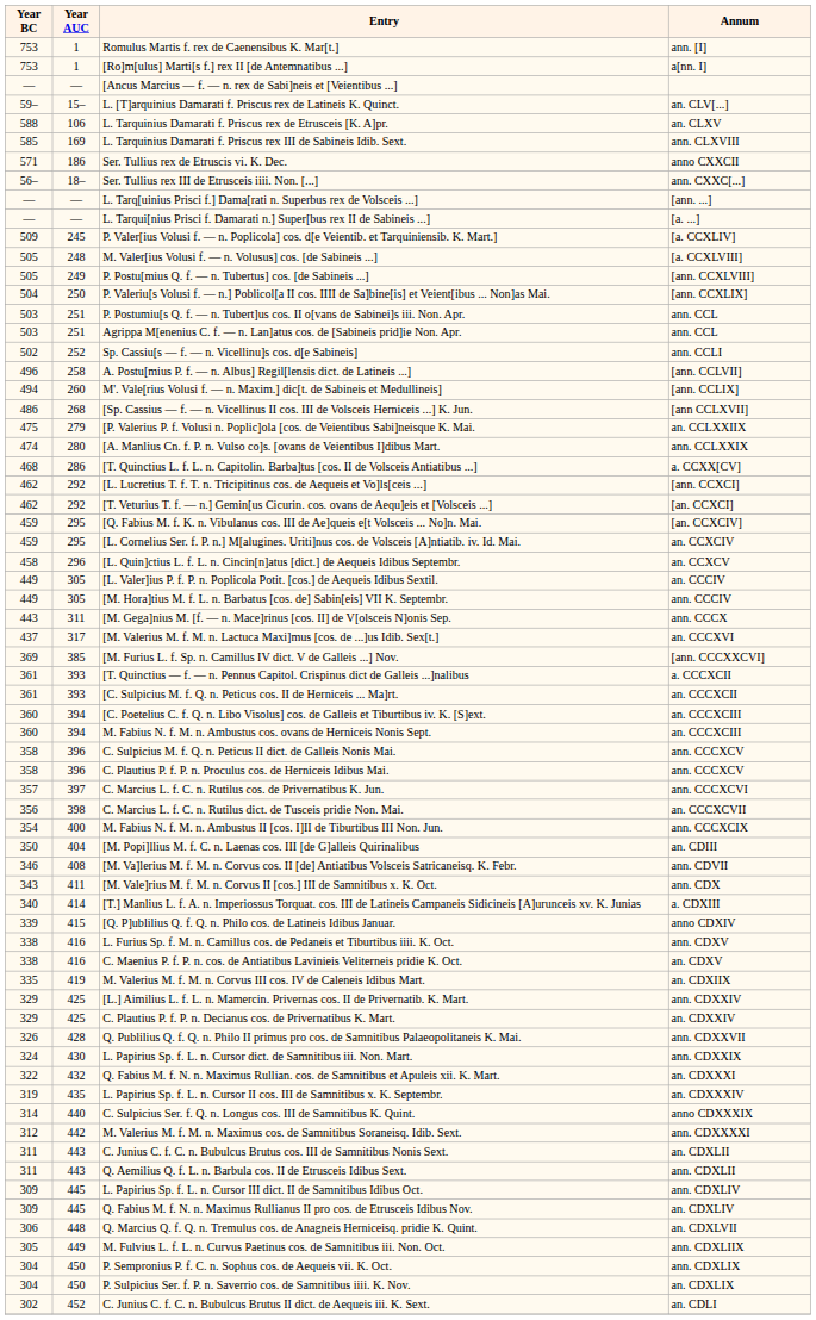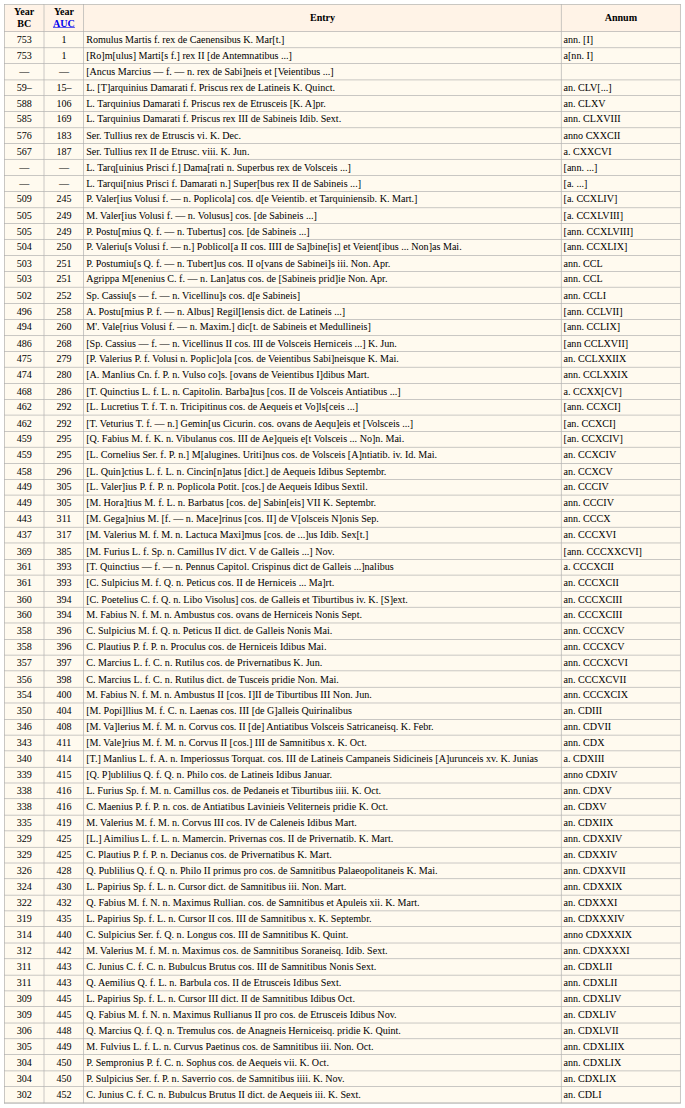 <table class="wikitable" style="background:#FFFAEF; width: 85%">
 <tr>
 <th width=5% style="background:#FFF3E7">Year<br>BC</th>
 <th width=5% style="background:#FFF3E7">Year<br><a href='#'>AUC</a></th>
 <th width=60% style="background:#FFF3E7">Entry</th>
 <th width=15% style="background:#FFF3E7">Annum</th>
 </tr>
 <tr>
 <td style="text-align:center;">753</td>
 <td style="text-align:center;">1</td>
 <td>Romulus Martis f. rex de Caenensibus K. Mar[t.]</td>
 <td>ann. [I]</td>
 </tr>
 <tr>
 <td style="text-align:center;">753</td>
 <td style="text-align:center;">1</td>
 <td>[Ro]m[ulus] Marti[s f.] rex II [de Antemnatibus ...]</td>
 <td>a[nn. I]</td>
 </tr>
 <tr>
 <td style="text-align:center;">—</td>
 <td style="text-align:center;">—</td>
 <td>[Ancus Marcius — f. — n. rex de Sabi]neis et [Veientibus ...]</td>
 <td></td>
 </tr>
 <tr>
 <td style="text-align:center;">59–</td>
 <td style="text-align:center;">15–</td>
 <td>L. [T]arquinius Damarati f. Priscus rex de Latineis K. Quinct.</td>
 <td>an. CLV[...]</td>
 </tr>
 <tr>
 <td style="text-align:center;">588</td>
 <td style="text-align:center;">106</td>
 <td>L. Tarquinius Damarati f. Priscus rex de Etrusceis [K. A]pr.</td>
 <td>an. CLXV</td>
 </tr>
 <tr>
 <td style="text-align:center;">585</td>
 <td style="text-align:center;">169</td>
 <td>L. Tarquinius Damarati f. Priscus rex III de Sabineis Idib. Sext.</td>
 <td>ann. CLXVIII</td>
 </tr>
 <tr>
-<td style="text-align:center;">571</td>
-<td style="text-align:center;">186</td>
+<td style="text-align:center;">576</td>
+<td style="text-align:center;">183</td>
 <td>Ser. Tullius rex de Etruscis vi. K. Dec.</td>
 <td>anno CXXCII</td>
 </tr>
 <tr>
-<td style="text-align:center;">56–</td>
-<td style="text-align:center;">18–</td>
-<td>Ser. Tullius rex III de Etrusceis iiii. Non. [...]</td>
-<td>ann. CXXC[...]</td>
+<td style="text-align:center;">567</td>
+<td style="text-align:center;">187</td>
+<td>Ser. Tullius rex II de Etrusc. viii. K. Jun.</td>
+<td>a. CXXCVI</td>
 </tr>
 <tr>
 <td style="text-align:center;">—</td>
 <td style="text-align:center;">—</td>
 <td>L. Tarq[uinius Prisci f.] Dama[rati n. Superbus rex de Volsceis ...]</td>
 <td>[ann. ...]</td>
 </tr>
 <tr>
 <td style="text-align:center;">—</td>
 <td style="text-align:center;">—</td>
 <td>L. Tarqui[nius Prisci f. Damarati n.] Super[bus rex II de Sabineis ...]</td>
 <td>[a. ...]</td>
 </tr>
 <tr>
 <td style="text-align:center;">509</td>
 <td style="text-align:center;">245</td>
 <td>P. Valer[ius Volusi f. — n. Poplicola] cos. d[e Veientib. et Tarquiniensib. K. Mart.]</td>
 <td>[a. CCXLIV]</td>
 </tr>
 <tr>
 <td style="text-align:center;">505</td>
-<td style="text-align:center;">248</td>
+<td style="text-align:center;">249</td>
 <td>M. Valer[ius Volusi f. — n. Volusus] cos. [de Sabineis ...]</td>
 <td>[a. CCXLVIII]</td>
 </tr>
 <tr>
 <td style="text-align:center;">505</td>
 <td style="text-align:center;">249</td>
 <td>P. Postu[mius Q. f. — n. Tubertus] cos. [de Sabineis ...]</td>
 <td>[ann. CCXLVIII]</td>
 </tr>
 <tr>
 <td style="text-align:center;">504</td>
 <td style="text-align:center;">250</td>
 <td>P. Valeriu[s Volusi f. — n.] Poblicol[a II cos. IIII de Sa]bine[is] et Veient[ibus ... Non]as Mai.</td>
 <td>[ann. CCXLIX]</td>
 </tr>
 <tr>
 <td style="text-align:center;">503</td>
 <td style="text-align:center;">251</td>
 <td>P. Postumiu[s Q. f. — n. Tubert]us cos. II o[vans de Sabinei]s iii. Non. Apr.</td>
 <td>ann. CCL</td>
 </tr>
 <tr>
 <td style="text-align:center;">503</td>
 <td style="text-align:center;">251</td>
 <td>Agrippa M[enenius C. f. — n. Lan]atus cos. de [Sabineis prid]ie Non. Apr.</td>
 <td>ann. CCL</td>
 </tr>
 <tr>
 <td style="text-align:center;">502</td>
 <td style="text-align:center;">252</td>
 <td>Sp. Cassiu[s — f. — n. Vicellinu]s cos. d[e Sabineis]</td>
 <td>ann. CCLI</td>
 </tr>
 <tr>
 <td style="text-align:center;">496</td>
 <td style="text-align:center;">258</td>
 <td>A. Postu[mius P. f. — n. Albus] Regil[lensis dict. de Latineis ...]</td>
 <td>[ann. CCLVII]</td>
 </tr>
 <tr>
 <td style="text-align:center;">494</td>
 <td style="text-align:center;">260</td>
 <td>M'. Vale[rius Volusi f. — n. Maxim.] dic[t. de Sabineis et Medullineis]</td>
 <td>[ann. CCLIX]</td>
 </tr>
 <tr>
 <td style="text-align:center;">486</td>
 <td style="text-align:center;">268</td>
 <td>[Sp. Cassius — f. — n. Vicellinus II cos. III de Volsceis Herniceis ...] K. Jun.</td>
 <td>[ann CCLXVII]</td>
 </tr>
 <tr>
 <td style="text-align:center;">475</td>
 <td style="text-align:center;">279</td>
 <td>[P. Valerius P. f. Volusi n. Poplic]ola [cos. de Veientibus Sabi]neisque K. Mai.</td>
 <td>an. CCLXXIIX</td>
 </tr>
 <tr>
 <td style="text-align:center;">474</td>
 <td style="text-align:center;">280</td>
 <td>[A. Manlius Cn. f. P. n. Vulso co]s. [ovans de Veientibus I]dibus Mart.</td>
 <td>ann. CCLXXIX</td>
 </tr>
 <tr>
 <td style="text-align:center;">468</td>
 <td style="text-align:center;">286</td>
 <td>[T. Quinctius L. f. L. n. Capitolin. Barba]tus [cos. II de Volsceis Antiatibus ...]</td>
 <td>a. CCXX[CV]</td>
 </tr>
 <tr>
 <td style="text-align:center;">462</td>
 <td style="text-align:center;">292</td>
 <td>[L. Lucretius T. f. T. n. Tricipitinus cos. de Aequeis et Vo]ls[ceis ...]</td>
 <td>[ann. CCXCI]</td>
 </tr>
 <tr>
 <td style="text-align:center;">462</td>
 <td style="text-align:center;">292</td>
 <td>[T. Veturius T. f. — n.] Gemin[us Cicurin. cos. ovans de Aequ]eis et [Volsceis ...]</td>
 <td>[an. CCXCI]</td>
 </tr>
 <tr>
 <td style="text-align:center;">459</td>
 <td style="text-align:center;">295</td>
 <td>[Q. Fabius M. f. K. n. Vibulanus cos. III de Ae]queis e[t Volsceis ... No]n. Mai.</td>
 <td>[an. CCXCIV]</td>
 </tr>
 <tr>
 <td style="text-align:center;">459</td>
 <td style="text-align:center;">295</td>
 <td>[L. Cornelius Ser. f. P. n.] M[alugines. Uriti]nus cos. de Volsceis [A]ntiatib. iv. Id. Mai.</td>
 <td>an. CCXCIV</td>
 </tr>
 <tr>
 <td style="text-align:center;">458</td>
 <td style="text-align:center;">296</td>
 <td>[L. Quin]ctius L. f. L. n. Cincin[n]atus [dict.] de Aequeis Idibus Septembr.</td>
 <td>an. CCXCV</td>
 </tr>
 <tr>
 <td style="text-align:center;">449</td>
 <td style="text-align:center;">305</td>
 <td>[L. Valer]ius P. f. P. n. Poplicola Potit. [cos.] de Aequeis Idibus Sextil.</td>
 <td>an. CCCIV</td>
 </tr>
 <tr>
 <td style="text-align:center;">449</td>
 <td style="text-align:center;">305</td>
 <td>[M. Hora]tius M. f. L. n. Barbatus [cos. de] Sabin[eis] VII K. Septembr.</td>
 <td>ann. CCCIV</td>
 </tr>
 <tr>
 <td style="text-align:center;">443</td>
 <td style="text-align:center;">311</td>
 <td>[M. Gega]nius M. [f. — n. Mace]rinus [cos. II] de V[olsceis N]onis Sep.</td>
 <td>ann. CCCX</td>
 </tr>
 <tr>
 <td style="text-align:center;">437</td>
 <td style="text-align:center;">317</td>
 <td>[M. Valerius M. f. M. n. Lactuca Maxi]mus [cos. de ...]us Idib. Sex[t.]</td>
 <td>an. CCCXVI</td>
 </tr>
 <tr>
 <td style="text-align:center;">369</td>
 <td style="text-align:center;">385</td>
 <td>[M. Furius L. f. Sp. n. Camillus IV dict. V de Galleis ...] Nov.</td>
 <td>[ann. CCCXXCVI]</td>
 </tr>
 <tr>
 <td style="text-align:center;">361</td>
 <td style="text-align:center;">393</td>
 <td>[T. Quinctius — f. — n. Pennus Capitol. Crispinus dict de Galleis ...]nalibus</td>
 <td>a. CCCXCII</td>
 </tr>
 <tr>
 <td style="text-align:center;">361</td>
 <td style="text-align:center;">393</td>
 <td>[C. Sulpicius M. f. Q. n. Peticus cos. II de Herniceis ... Ma]rt.</td>
 <td>an. CCCXCII</td>
 </tr>
 <tr>
 <td style="text-align:center;">360</td>
 <td style="text-align:center;">394</td>
 <td>[C. Poetelius C. f. Q. n. Libo Visolus] cos. de Galleis et Tiburtibus iv. K. [S]ext.</td>
 <td>an. CCCXCIII</td>
 </tr>
 <tr>
 <td style="text-align:center;">360</td>
 <td style="text-align:center;">394</td>
 <td>M. Fabius N. f. M. n. Ambustus cos. ovans de Herniceis Nonis Sept.</td>
 <td>an. CCCXCIII</td>
 </tr>
 <tr>
 <td style="text-align:center;">358</td>
 <td style="text-align:center;">396</td>
 <td>C. Sulpicius M. f. Q. n. Peticus II dict. de Galleis Nonis Mai.</td>
 <td>ann. CCCXCV</td>
 </tr>
 <tr>
 <td style="text-align:center;">358</td>
 <td style="text-align:center;">396</td>
 <td>C. Plautius P. f. P. n. Proculus cos. de Herniceis Idibus Mai.</td>
 <td>ann. CCCXCV</td>
 </tr>
 <tr>
 <td style="text-align:center;">357</td>
 <td style="text-align:center;">397</td>
 <td>C. Marcius L. f. C. n. Rutilus cos. de Privernatibus K. Jun.</td>
 <td>ann. CCCXCVI</td>
 </tr>
 <tr>
 <td style="text-align:center;">356</td>
 <td style="text-align:center;">398</td>
 <td>C. Marcius L. f. C. n. Rutilus dict. de Tusceis pridie Non. Mai.</td>
 <td>an. CCCXCVII</td>
 </tr>
 <tr>
 <td style="text-align:center;">354</td>
 <td style="text-align:center;">400</td>
 <td>M. Fabius N. f. M. n. Ambustus II [cos. I]II de Tiburtibus III Non. Jun.</td>
 <td>ann. CCCXCIX</td>
 </tr>
 <tr>
 <td style="text-align:center;">350</td>
 <td style="text-align:center;">404</td>
 <td>[M. Popi]llius M. f. C. n. Laenas cos. III [de G]alleis Quirinalibus</td>
 <td>an. CDIII</td>
 </tr>
 <tr>
 <td style="text-align:center;">346</td>
 <td style="text-align:center;">408</td>
 <td>[M. Va]lerius M. f. M. n. Corvus cos. II [de] Antiatibus Volsceis Satricaneisq. K. Febr.</td>
 <td>ann. CDVII</td>
 </tr>
 <tr>
 <td style="text-align:center;">343</td>
 <td style="text-align:center;">411</td>
 <td>[M. Vale]rius M. f. M. n. Corvus II [cos.] III de Samnitibus x. K. Oct.</td>
 <td>ann. CDX</td>
 </tr>
 <tr>
 <td style="text-align:center;">340</td>
 <td style="text-align:center;">414</td>
 <td>[T.] Manlius L. f. A. n. Imperiossus Torquat. cos. III de Latineis Campaneis Sidicineis [A]urunceis xv. K. Junias</td>
 <td>a. CDXIII</td>
 </tr>
 <tr>
 <td style="text-align:center;">339</td>
 <td style="text-align:center;">415</td>
 <td>[Q. P]ublilius Q. f. Q. n. Philo cos. de Latineis Idibus Januar.</td>
 <td>anno CDXIV</td>
 </tr>
 <tr>
 <td style="text-align:center;">338</td>
 <td style="text-align:center;">416</td>
 <td>L. Furius Sp. f. M. n. Camillus cos. de Pedaneis et Tiburtibus iiii. K. Oct.</td>
 <td>ann. CDXV</td>
 </tr>
 <tr>
 <td style="text-align:center;">338</td>
 <td style="text-align:center;">416</td>
 <td>C. Maenius P. f. P. n. cos. de Antiatibus Lavinieis Veliterneis pridie K. Oct.</td>
 <td>an. CDXV</td>
 </tr>
 <tr>
 <td style="text-align:center;">335</td>
 <td style="text-align:center;">419</td>
 <td>M. Valerius M. f. M. n. Corvus III cos. IV de Caleneis Idibus Mart.</td>
 <td>an. CDXIIX</td>
 </tr>
 <tr>
 <td style="text-align:center;">329</td>
 <td style="text-align:center;">425</td>
 <td>[L.] Aimilius L. f. L. n. Mamercin. Privernas cos. II de Privernatib. K. Mart.</td>
 <td>ann. CDXXIV</td>
 </tr>
 <tr>
 <td style="text-align:center;">329</td>
 <td style="text-align:center;">425</td>
 <td>C. Plautius P. f. P. n. Decianus cos. de Privernatibus K. Mart.</td>
 <td>an. CDXXIV</td>
 </tr>
 <tr>
 <td style="text-align:center;">326</td>
 <td style="text-align:center;">428</td>
 <td>Q. Publilius Q. f. Q. n. Philo II primus pro cos. de Samnitibus Palaeopolitaneis K. Mai.</td>
 <td>ann. CDXXVII</td>
 </tr>
 <tr>
 <td style="text-align:center;">324</td>
 <td style="text-align:center;">430</td>
 <td>L. Papirius Sp. f. L. n. Cursor dict. de Samnitibus iii. Non. Mart.</td>
 <td>ann. CDXXIX</td>
 </tr>
 <tr>
 <td style="text-align:center;">322</td>
 <td style="text-align:center;">432</td>
 <td>Q. Fabius M. f. N. n. Maximus Rullian. cos. de Samnitibus et Apuleis xii. K. Mart.</td>
 <td>an. CDXXXI</td>
 </tr>
 <tr>
 <td style="text-align:center;">319</td>
 <td style="text-align:center;">435</td>
 <td>L. Papirius Sp. f. L. n. Cursor II cos. III de Samnitibus x. K. Septembr.</td>
 <td>an. CDXXXIV</td>
 </tr>
 <tr>
 <td style="text-align:center;">314</td>
 <td style="text-align:center;">440</td>
 <td>C. Sulpicius Ser. f. Q. n. Longus cos. III de Samnitibus K. Quint.</td>
 <td>anno CDXXXIX</td>
 </tr>
 <tr>
 <td style="text-align:center;">312</td>
 <td style="text-align:center;">442</td>
 <td>M. Valerius M. f. M. n. Maximus cos. de Samnitibus Soraneisq. Idib. Sext.</td>
 <td>ann. CDXXXXI</td>
 </tr>
 <tr>
 <td style="text-align:center;">311</td>
 <td style="text-align:center;">443</td>
 <td>C. Junius C. f. C. n. Bubulcus Brutus cos. III de Samnitibus Nonis Sext.</td>
 <td>an. CDXLII</td>
 </tr>
 <tr>
 <td style="text-align:center;">311</td>
 <td style="text-align:center;">443</td>
 <td>Q. Aemilius Q. f. L. n. Barbula cos. II de Etrusceis Idibus Sext.</td>
 <td>ann. CDXLII</td>
 </tr>
 <tr>
 <td style="text-align:center;">309</td>
 <td style="text-align:center;">445</td>
 <td>L. Papirius Sp. f. L. n. Cursor III dict. II de Samnitibus Idibus Oct.</td>
 <td>ann. CDXLIV</td>
 </tr>
 <tr>
 <td style="text-align:center;">309</td>
 <td style="text-align:center;">445</td>
 <td>Q. Fabius M. f. N. n. Maximus Rullianus II pro cos. de Etrusceis Idibus Nov.</td>
 <td>an. CDXLIV</td>
 </tr>
 <tr>
 <td style="text-align:center;">306</td>
 <td style="text-align:center;">448</td>
 <td>Q. Marcius Q. f. Q. n. Tremulus cos. de Anagneis Herniceisq. pridie K. Quint.</td>
 <td>an. CDXLVII</td>
 </tr>
 <tr>
 <td style="text-align:center;">305</td>
 <td style="text-align:center;">449</td>
 <td>M. Fulvius L. f. L. n. Curvus Paetinus cos. de Samnitibus iii. Non. Oct.</td>
 <td>ann. CDXLIIX</td>
 </tr>
 <tr>
 <td style="text-align:center;">304</td>
 <td style="text-align:center;">450</td>
 <td>P. Sempronius P. f. C. n. Sophus cos. de Aequeis vii. K. Oct.</td>
 <td>ann. CDXLIX</td>
 </tr>
 <tr>
 <td style="text-align:center;">304</td>
 <td style="text-align:center;">450</td>
 <td>P. Sulpicius Ser. f. P. n. Saverrio cos. de Samnitibus iiii. K. Nov.</td>
 <td>an. CDXLIX</td>
 </tr>
 <tr>
 <td style="text-align:center;">302</td>
 <td style="text-align:center;">452</td>
 <td>C. Junius C. f. C. n. Bubulcus Brutus II dict. de Aequeis iii. K. Sext.</td>
 <td>an. CDLI</td>
 </tr>
 <tr>
 </tr>
 </table>
